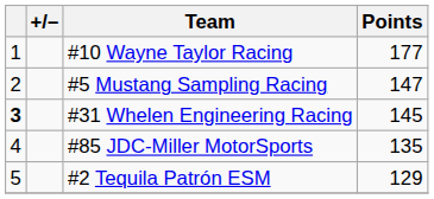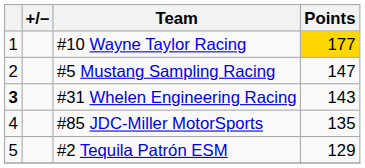 <table class="wikitable" style="font-size: 95%;">
 <tr>
 <th scope="col"></th>
 <th scope="col">+/–</th>
 <th scope="col">Team</th>
 <th scope="col">Points</th>
 </tr>
 <tr>
 <td align=center>1</td>
 <td align="left"></td>
 <td> #10 <a href='#'>Wayne Taylor Racing</a></td>
-<td align=right>177</td>
+<td align=right style="background: gold;">177</td>
 </tr>
 <tr>
 <td align=center>2</td>
 <td align="left"></td>
 <td> #5 <a href='#'>Mustang Sampling Racing</a></td>
 <td align=right>147</td>
 </tr>
 <tr>
 <td align=center><strong>3</strong></td>
 <td align="left"></td>
 <td> #31 <a href='#'>Whelen Engineering Racing</a></td>
-<td align=right>145</td>
+<td align=right>143</td>
 </tr>
 <tr>
 <td align=center>4</td>
 <td align="left"></td>
 <td> #85 <a href='#'>JDC-Miller MotorSports</a></td>
 <td align=right>135</td>
 </tr>
 <tr>
 <td align=center>5</td>
 <td align="left"></td>
 <td>  #2 <a href='#'>Tequila Patrón ESM</a></td>
 <td align=right>129</td>
 </tr>
 <tr>
 </tr>
 </table>
